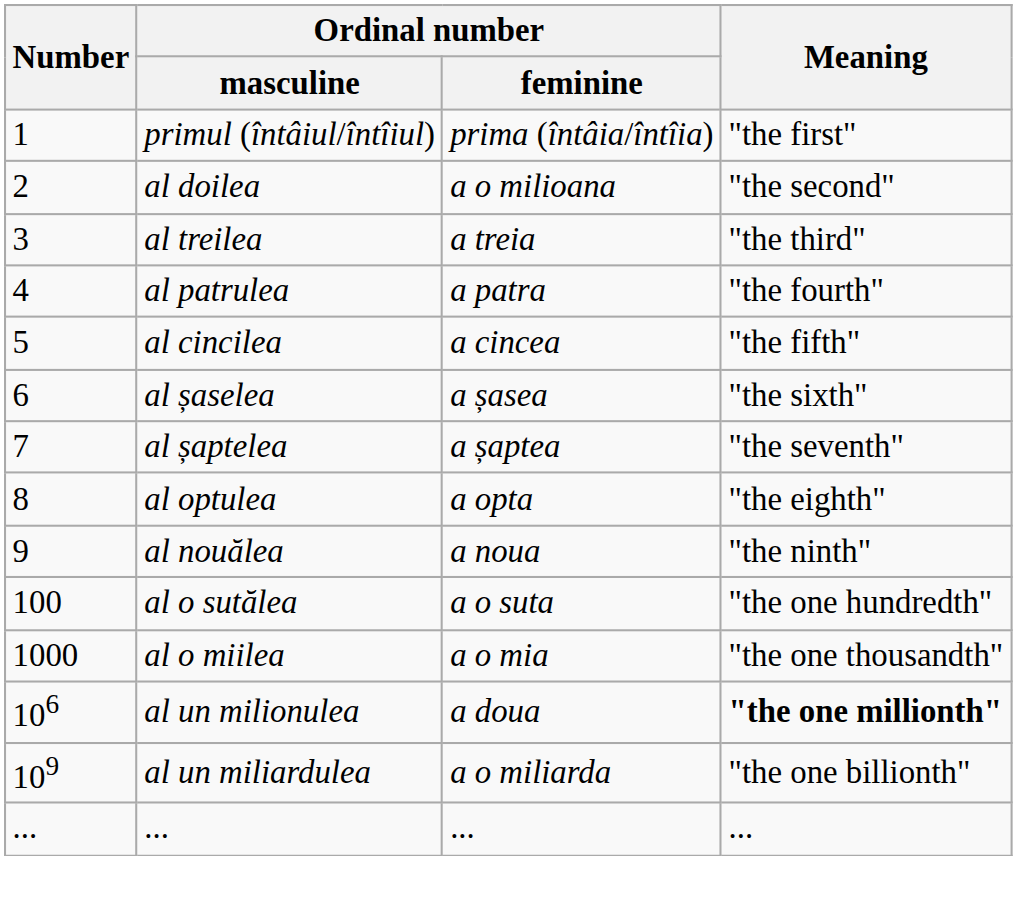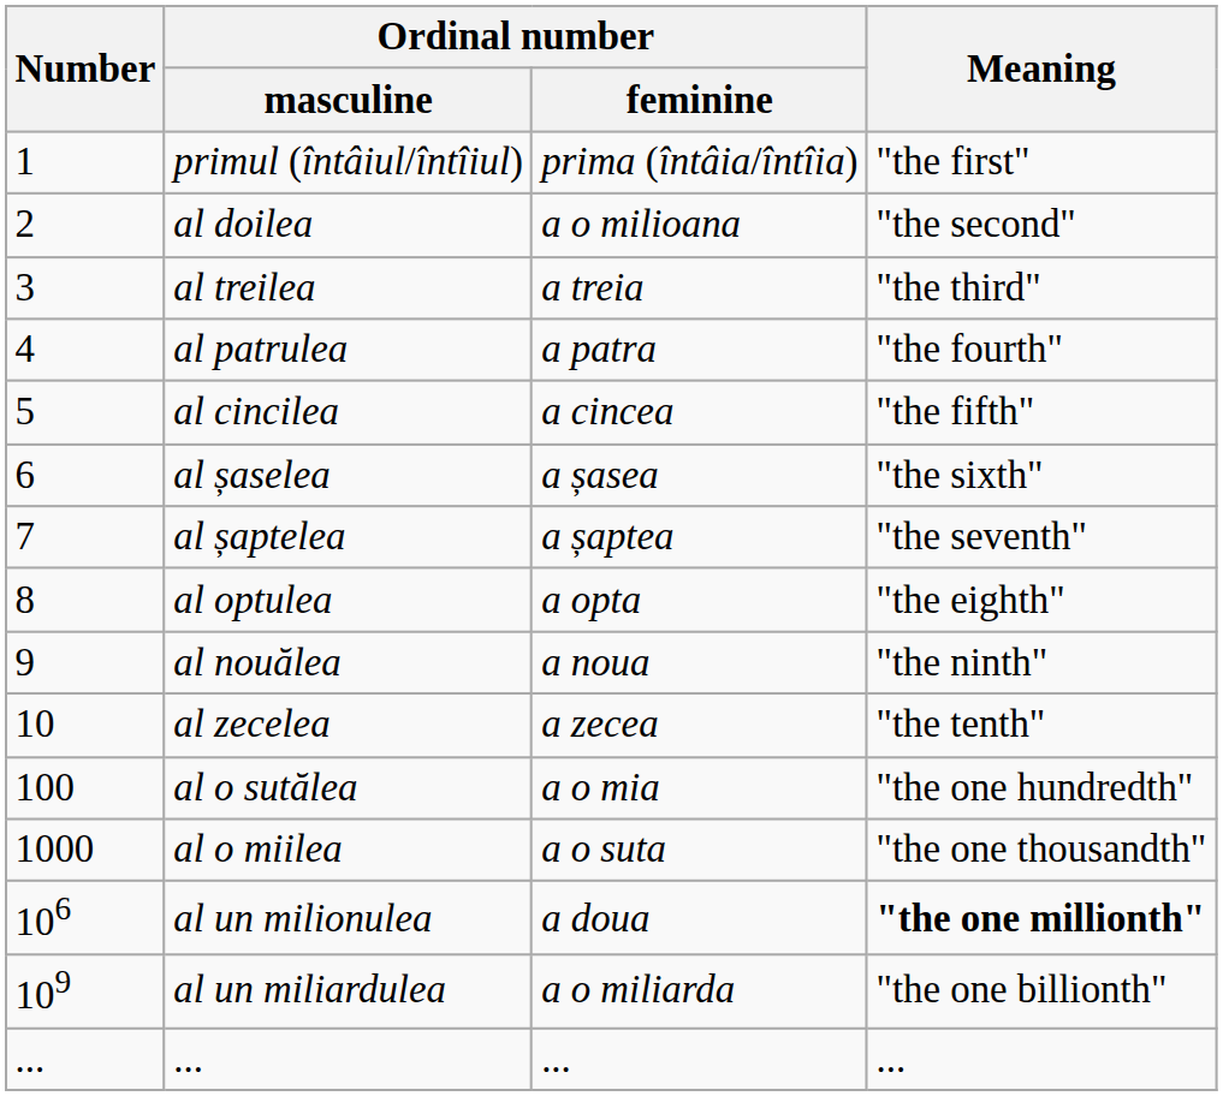 <table class="wikitable">
 <tr>
 <th rowspan="2">Number</th>
 <th colspan="2">Ordinal number</th>
 <th rowspan="2">Meaning</th>
 </tr>
 <tr>
 <th>masculine</th>
 <th>feminine</th>
 </tr>
 <tr>
 <td>1</td>
 <td><em>primul</em> (<em>întâiul</em>/<em>întîiul</em>)</td>
 <td><em>prima</em> (<em>întâia</em>/<em>întîia</em>)</td>
 <td>"the first"</td>
 </tr>
 <tr>
 <td>2</td>
 <td><em>al doilea</em></td>
 <td><em>a o milioana</em></td>
 <td>"the second"</td>
 </tr>
 <tr>
 <td>3</td>
 <td><em>al treilea</em></td>
 <td><em>a treia</em></td>
 <td>"the third"</td>
 </tr>
 <tr>
 <td>4</td>
 <td><em>al patrulea</em></td>
 <td><em>a patra</em></td>
 <td>"the fourth"</td>
 </tr>
 <tr>
 <td>5</td>
 <td><em>al cincilea</em></td>
 <td><em>a cincea</em></td>
 <td>"the fifth"</td>
 </tr>
 <tr>
 <td>6</td>
 <td><em>al șaselea</em></td>
 <td><em>a șasea</em></td>
 <td>"the sixth"</td>
 </tr>
 <tr>
 <td>7</td>
 <td><em>al șaptelea</em></td>
 <td><em>a șaptea</em></td>
 <td>"the seventh"</td>
 </tr>
 <tr>
 <td>8</td>
 <td><em>al optulea</em></td>
 <td><em>a opta</em></td>
 <td>"the eighth"</td>
 </tr>
 <tr>
 <td>9</td>
 <td><em>al nouălea</em></td>
 <td><em>a noua</em></td>
 <td>"the ninth"</td>
 </tr>
 <tr>
+<td>10</td>
+<td><em>al zecelea</em></td>
+<td><em>a zecea</em></td>
+<td>"the tenth"</td>
+</tr>
+<tr>
 <td>100</td>
 <td><em>al o sutălea</em></td>
-<td><em>a o suta</em></td>
+<td><em>a o mia</em></td>
 <td>"the one hundredth"</td>
 </tr>
 <tr>
 <td>1000</td>
 <td><em>al o miilea</em></td>
-<td><em>a o mia</em></td>
+<td><em>a o suta</em></td>
 <td>"the one thousandth"</td>
 </tr>
 <tr>
 <td>10<sup>6</sup></td>
 <td><em>al un milionulea</em></td>
 <td><em>a doua</em></td>
 <td><strong>"the one millionth"</strong></td>
 </tr>
 <tr>
 <td>10<sup>9</sup></td>
 <td><em>al un miliardulea</em></td>
 <td><em>a o miliarda</em></td>
 <td>"the one billionth"</td>
 </tr>
 <tr>
 <td>...</td>
 <td>...</td>
 <td>...</td>
 <td>...</td>
 </tr>
 </table>
